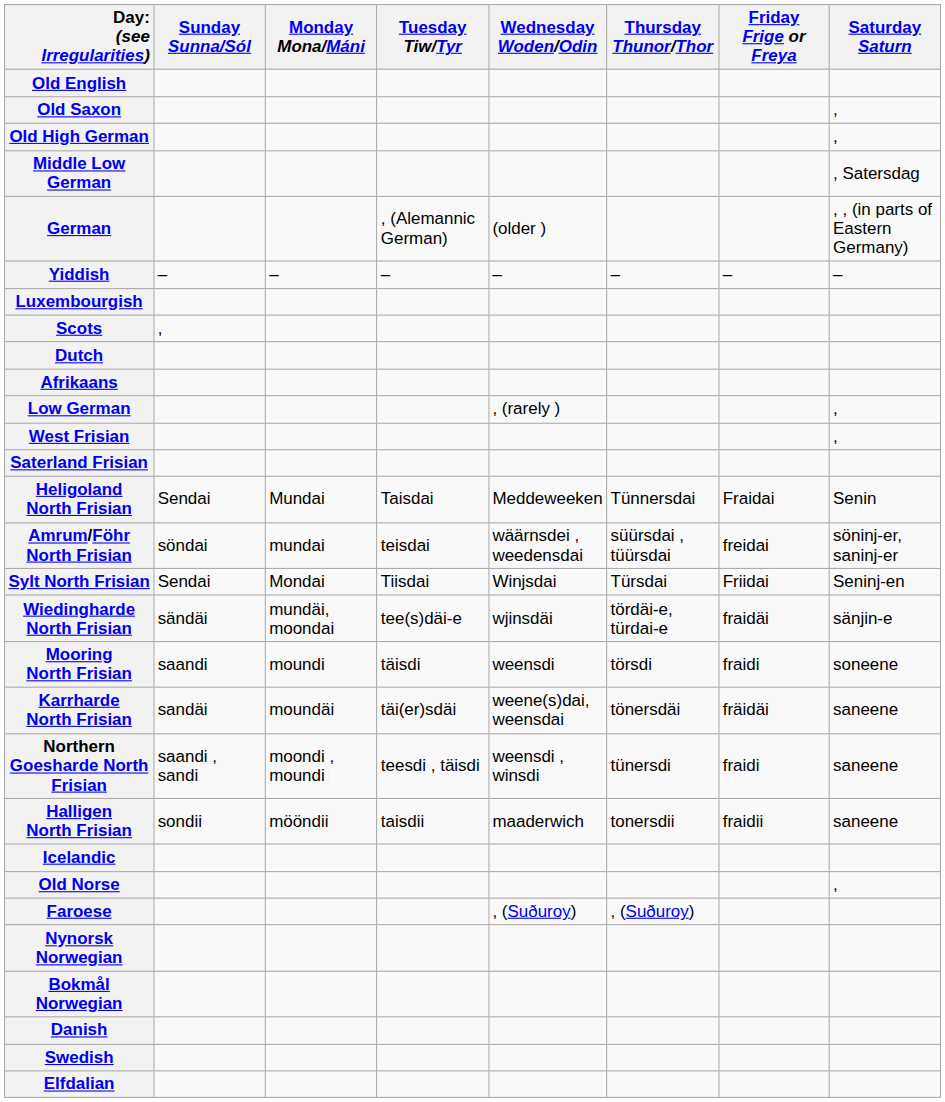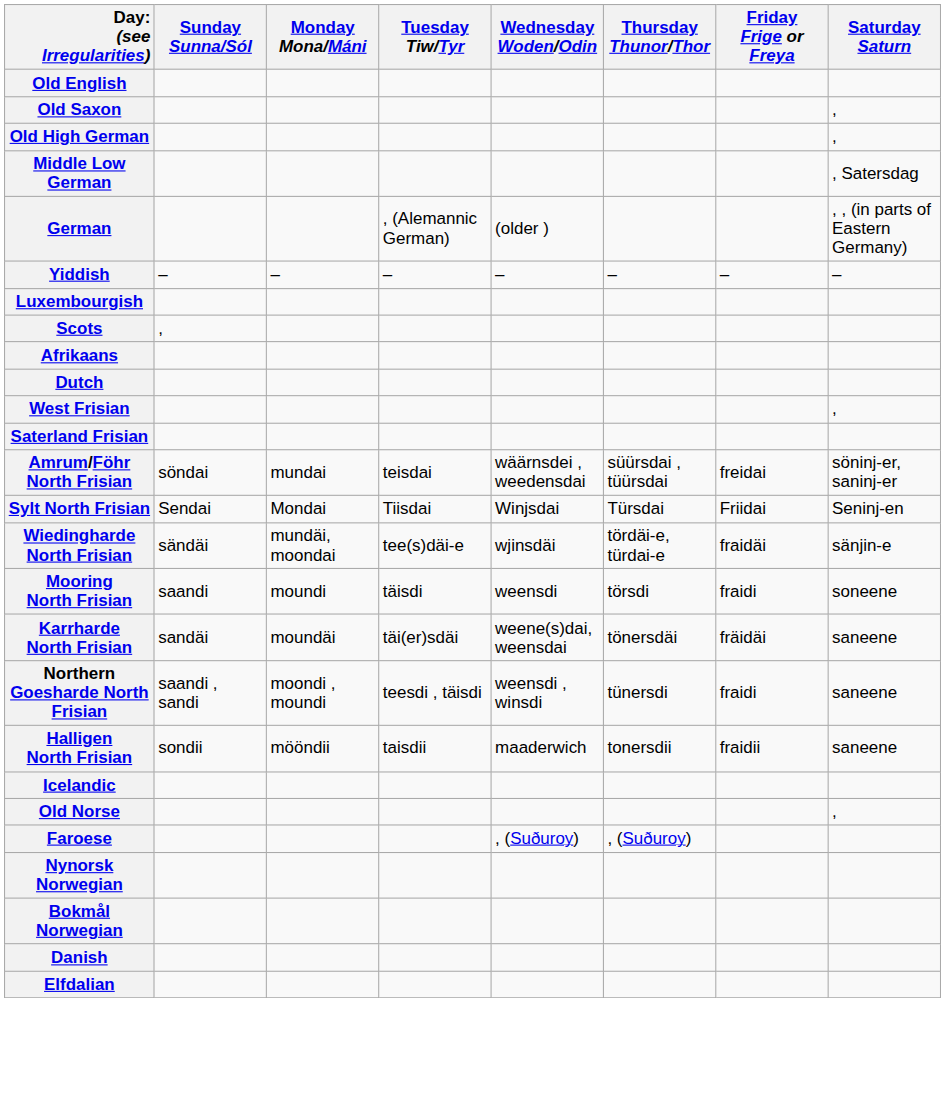 <table cellspacing="1" style="width:100%;" class="wikitable">
 <tr>
 <th style="width:16%; text-align:right;">Day:<br><em>(see <a href='#'>Irregularities</a>)</em></th>
 <th style="width:12%;"><a href='#'>Sunday</a><br><em><a href='#'>Sunna/Sól</a></em></th>
 <th style="width:12%;"><a href='#'>Monday</a><br><em>Mona/<a href='#'>Máni</a></em></th>
 <th style="width:12%;"><a href='#'>Tuesday</a><br><em>Tiw/<a href='#'>Tyr</a></em></th>
 <th style="width:12%;"><a href='#'>Wednesday</a><br><em><a href='#'>Woden</a>/<a href='#'>Odin</a></em></th>
 <th style="width:12%;"><a href='#'>Thursday</a><br><em><a href='#'>Thunor</a>/<a href='#'>Thor</a></em></th>
 <th style="width:12%;"><a href='#'>Friday</a><br><em><a href='#'>Frige</a> or <a href='#'>Freya</a></em></th>
 <th style="width:12%;"><a href='#'>Saturday</a><br><em><a href='#'>Saturn</a></em></th>
 </tr>
 <tr>
 <th><a href='#'>Old English</a></th>
 <td></td>
 <td></td>
 <td></td>
 <td></td>
 <td></td>
 <td></td>
 <td></td>
 </tr>
 <tr>
 <th><a href='#'>Old Saxon</a></th>
 <td></td>
 <td></td>
 <td> </td>
 <td></td>
 <td></td>
 <td></td>
 <td>, </td>
 </tr>
 <tr>
 <th><a href='#'>Old High German</a></th>
 <td></td>
 <td></td>
 <td></td>
 <td></td>
 <td></td>
 <td></td>
 <td>, </td>
 </tr>
 <tr>
 <th><a href='#'>Middle Low German</a></th>
 <td></td>
 <td></td>
 <td> </td>
 <td></td>
 <td></td>
 <td></td>
 <td>, Satersdag</td>
 </tr>
 <tr>
 <th><a href='#'>German</a></th>
 <td></td>
 <td></td>
 <td>,  (Alemannic German)</td>
 <td> (older )</td>
 <td></td>
 <td></td>
 <td>, ,  (in parts of Eastern Germany)</td>
 </tr>
 <tr>
 <th><a href='#'>Yiddish</a></th>
 <td> – </td>
 <td> – </td>
 <td> – </td>
 <td> – </td>
 <td> – </td>
 <td> – </td>
 <td> – </td>
 </tr>
 <tr>
 <th><a href='#'>Luxembourgish</a></th>
 <td></td>
 <td></td>
 <td></td>
 <td></td>
 <td></td>
 <td></td>
 <td></td>
 </tr>
 <tr>
 <th><a href='#'>Scots</a></th>
 <td>, </td>
 <td></td>
 <td></td>
 <td></td>
 <td></td>
 <td></td>
 <td></td>
 </tr>
 <tr>
-<th><a href='#'>Dutch</a></th>
-<td></td>
-<td></td>
-<td></td>
-<td></td>
-<td></td>
-<td></td>
-<td></td>
-</tr>
-<tr>
 <th><a href='#'>Afrikaans</a></th>
 <td></td>
 <td></td>
 <td></td>
 <td></td>
 <td></td>
 <td></td>
 <td></td>
 </tr>
 <tr>
-<th><a href='#'>Low German</a></th>
+<th><a href='#'>Dutch</a></th>
 <td></td>
 <td></td>
 <td></td>
-<td>,  (rarely )</td>
 <td></td>
 <td></td>
-<td>, </td>
+<td></td>
+<td></td>
 </tr>
 <tr>
 <th><a href='#'>West Frisian</a></th>
 <td></td>
 <td></td>
 <td></td>
 <td></td>
 <td></td>
 <td></td>
 <td>, </td>
 </tr>
 <tr>
 <th><a href='#'>Saterland Frisian</a></th>
 <td></td>
 <td></td>
 <td></td>
 <td></td>
 <td></td>
 <td></td>
 <td></td>
-</tr>
-<tr>
-<th><a href='#'>Heligoland<br> North Frisian</a></th>
-<td>Sendai</td>
-<td>Mundai</td>
-<td>Taisdai</td>
-<td>Meddeweeken</td>
-<td>Tünnersdai</td>
-<td>Fraidai</td>
-<td>Senin</td>
 </tr>
 <tr>
 <th><a href='#'>Amrum</a>/<a href='#'>Föhr</a><br><a href='#'>North Frisian</a></th>
 <td>söndai</td>
 <td>mundai</td>
 <td>teisdai</td>
 <td>wäärnsdei , weedensdai </td>
 <td>süürsdai , tüürsdai </td>
 <td>freidai</td>
 <td>söninj-er, saninj-er</td>
 </tr>
 <tr>
 <th><a href='#'>Sylt North Frisian</a></th>
 <td>Sendai</td>
 <td>Mondai</td>
 <td>Tiisdai</td>
 <td>Winjsdai</td>
 <td>Türsdai</td>
 <td>Friidai</td>
 <td>Seninj-en</td>
 </tr>
 <tr>
 <th><a href='#'>Wiedingharde<br> North Frisian</a></th>
 <td>sändäi</td>
 <td>mundäi, moondai</td>
 <td>tee(s)däi-e</td>
 <td>wjinsdäi</td>
 <td>tördäi-e, türdai-e</td>
 <td>fraidäi</td>
 <td>sänjin-e</td>
 </tr>
 <tr>
 <th><a href='#'>Mooring North&nbsp;Frisian</a></th>
 <td>saandi</td>
 <td>moundi</td>
 <td>täisdi</td>
 <td>weensdi</td>
 <td>törsdi</td>
 <td>fraidi</td>
 <td>soneene</td>
 </tr>
 <tr>
 <th><a href='#'>Karrharde<br> North Frisian</a></th>
 <td>sandäi</td>
 <td>moundäi</td>
 <td>täi(er)sdäi</td>
 <td>weene(s)dai, weensdai</td>
 <td>tönersdäi</td>
 <td>fräidäi</td>
 <td>saneene</td>
 </tr>
 <tr>
 <th>Northern <a href='#'>Goesharde North Frisian</a></th>
 <td>saandi , sandi </td>
 <td>moondi , moundi </td>
 <td>teesdi , täisdi </td>
 <td>weensdi , winsdi </td>
 <td>tünersdi</td>
 <td>fraidi</td>
 <td>saneene</td>
 </tr>
 <tr>
 <th><a href='#'>Halligen North Frisian</a></th>
 <td>sondii</td>
 <td>mööndii</td>
 <td>taisdii</td>
 <td>maaderwich</td>
 <td>tonersdii</td>
 <td>fraidii</td>
 <td>saneene</td>
 </tr>
 <tr>
 <th><a href='#'>Icelandic</a></th>
 <td></td>
 <td></td>
 <td></td>
 <td></td>
 <td></td>
 <td></td>
 <td></td>
 </tr>
 <tr>
 <th><a href='#'>Old Norse</a></th>
 <td></td>
 <td></td>
 <td></td>
 <td></td>
 <td></td>
 <td></td>
 <td>, </td>
 </tr>
 <tr>
 <th><a href='#'>Faroese</a></th>
 <td></td>
 <td></td>
 <td></td>
 <td>,  (<a href='#'>Suðuroy</a>)</td>
 <td>,  (<a href='#'>Suðuroy</a>)</td>
 <td></td>
 <td></td>
 </tr>
 <tr>
 <th><a href='#'>Nynorsk</a> <a href='#'>Norwegian</a></th>
 <td></td>
 <td></td>
 <td></td>
 <td></td>
 <td></td>
 <td></td>
 <td></td>
 </tr>
 <tr>
 <th><a href='#'>Bokmål</a> <a href='#'>Norwegian</a></th>
 <td></td>
 <td></td>
 <td></td>
 <td></td>
 <td></td>
 <td></td>
 <td></td>
 </tr>
 <tr>
 <th><a href='#'>Danish</a></th>
 <td></td>
 <td></td>
 <td></td>
 <td></td>
 <td></td>
 <td></td>
 <td></td>
 </tr>
 <tr>
-<th><a href='#'>Swedish</a></th>
-<td></td>
-<td></td>
-<td></td>
-<td></td>
-<td></td>
-<td></td>
-<td></td>
-</tr>
-<tr>
 <th><a href='#'>Elfdalian</a></th>
 <td></td>
 <td></td>
 <td></td>
 <td></td>
 <td></td>
 <td></td>
 <td></td>
 </tr>
 </table>
